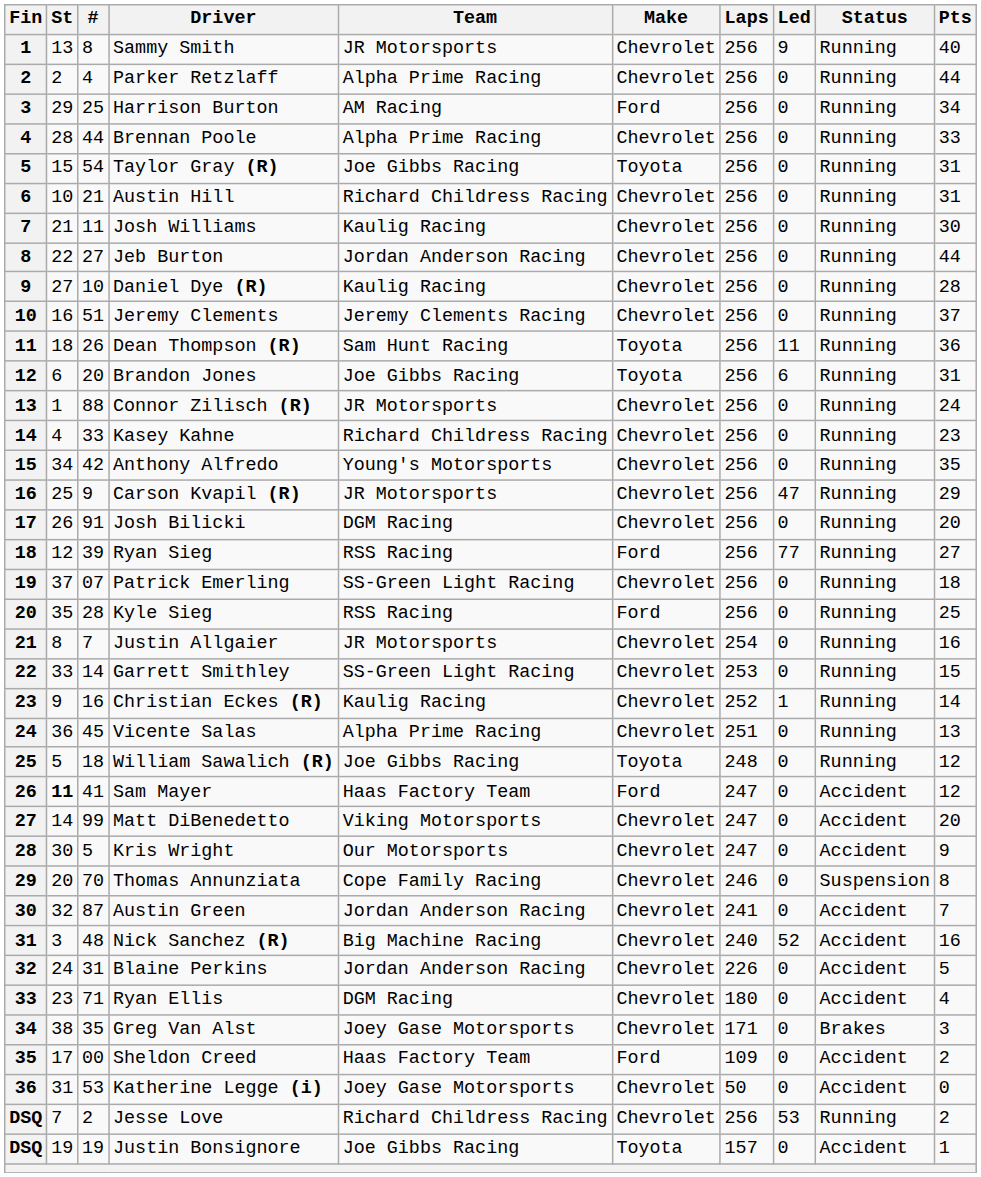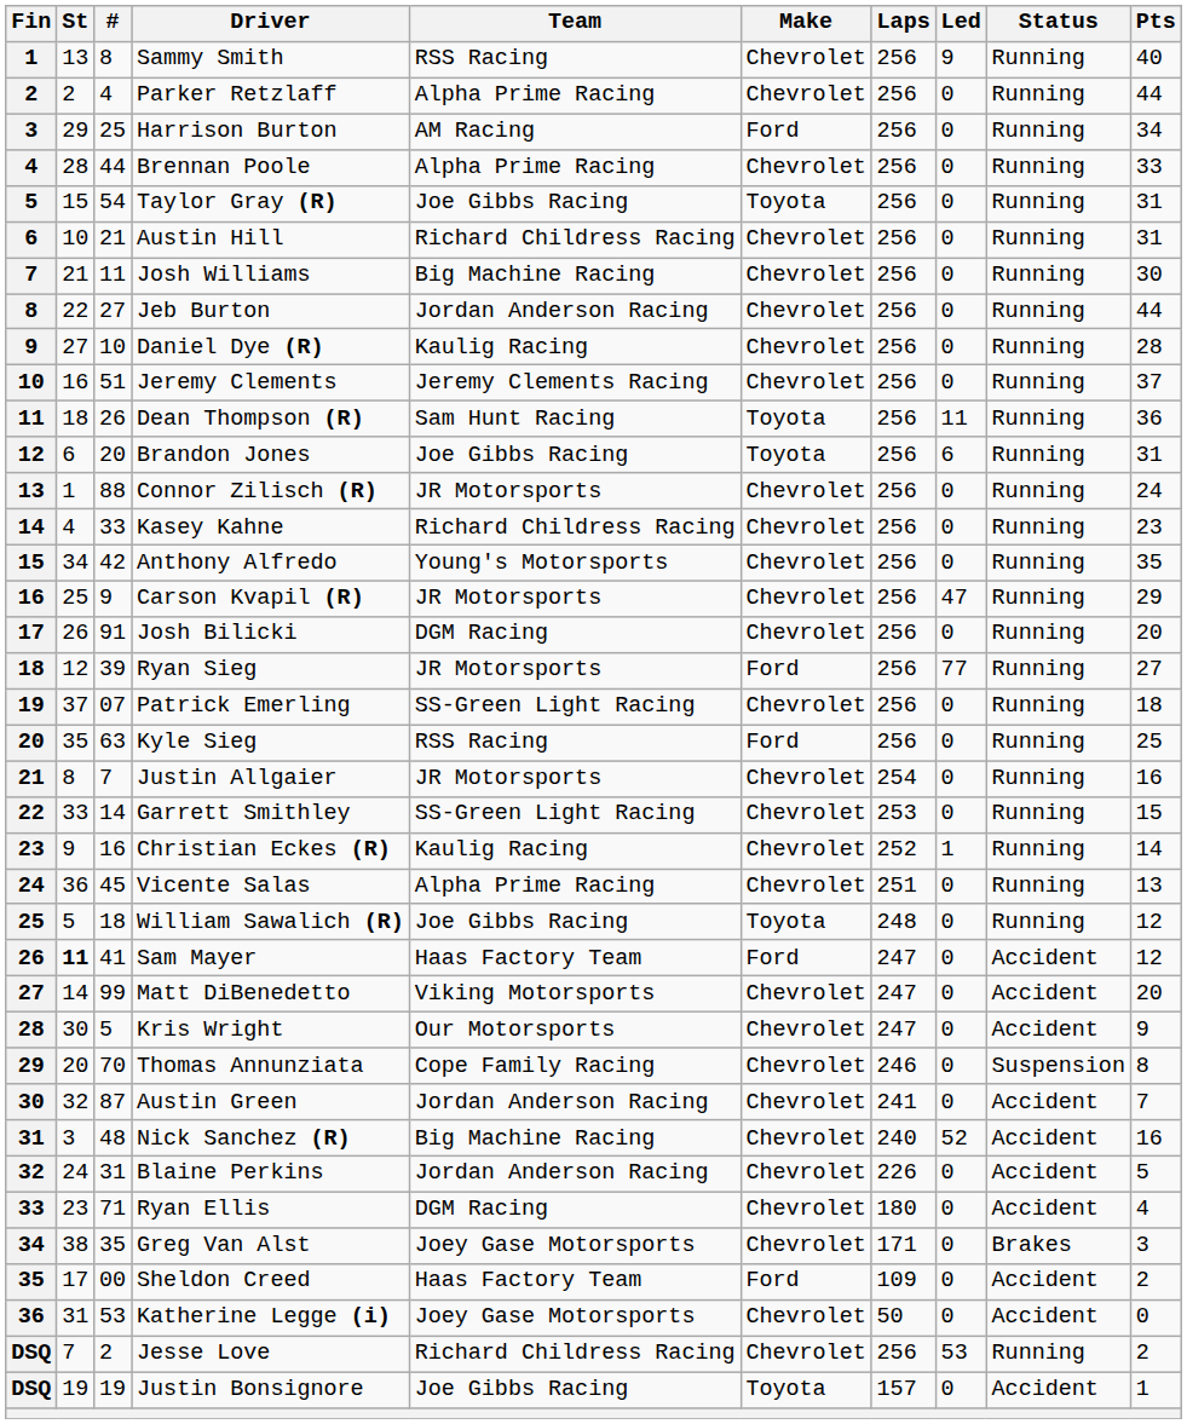 <table class="wikitable" style="font-size:95%">
 <tr>
 <th>Fin</th>
 <th>St</th>
 <th>#</th>
 <th>Driver</th>
 <th>Team</th>
 <th>Make</th>
 <th>Laps</th>
 <th>Led</th>
 <th>Status</th>
 <th>Pts</th>
 </tr>
 <tr>
 <th>1</th>
 <td>13</td>
 <td>8</td>
 <td>Sammy Smith</td>
-<td>JR Motorsports</td>
+<td>RSS Racing</td>
 <td>Chevrolet</td>
 <td>256</td>
 <td>9</td>
 <td>Running</td>
 <td>40</td>
 </tr>
 <tr>
 <th>2</th>
 <td>2</td>
 <td>4</td>
 <td>Parker Retzlaff</td>
 <td>Alpha Prime Racing</td>
 <td>Chevrolet</td>
 <td>256</td>
 <td>0</td>
 <td>Running</td>
 <td>44</td>
 </tr>
 <tr>
 <th>3</th>
 <td>29</td>
 <td>25</td>
 <td>Harrison Burton</td>
 <td>AM Racing</td>
 <td>Ford</td>
 <td>256</td>
 <td>0</td>
 <td>Running</td>
 <td>34</td>
 </tr>
 <tr>
 <th>4</th>
 <td>28</td>
 <td>44</td>
 <td>Brennan Poole</td>
 <td>Alpha Prime Racing</td>
 <td>Chevrolet</td>
 <td>256</td>
 <td>0</td>
 <td>Running</td>
 <td>33</td>
 </tr>
 <tr>
 <th>5</th>
 <td>15</td>
 <td>54</td>
 <td>Taylor Gray <strong>(R)</strong></td>
 <td>Joe Gibbs Racing</td>
 <td>Toyota</td>
 <td>256</td>
 <td>0</td>
 <td>Running</td>
 <td>31</td>
 </tr>
 <tr>
 <th>6</th>
 <td>10</td>
 <td>21</td>
 <td>Austin Hill</td>
 <td>Richard Childress Racing</td>
 <td>Chevrolet</td>
 <td>256</td>
 <td>0</td>
 <td>Running</td>
 <td>31</td>
 </tr>
 <tr>
 <th>7</th>
 <td>21</td>
 <td>11</td>
 <td>Josh Williams</td>
-<td>Kaulig Racing</td>
+<td>Big Machine Racing</td>
 <td>Chevrolet</td>
 <td>256</td>
 <td>0</td>
 <td>Running</td>
 <td>30</td>
 </tr>
 <tr>
 <th>8</th>
 <td>22</td>
 <td>27</td>
 <td>Jeb Burton</td>
 <td>Jordan Anderson Racing</td>
 <td>Chevrolet</td>
 <td>256</td>
 <td>0</td>
 <td>Running</td>
 <td>44</td>
 </tr>
 <tr>
 <th>9</th>
 <td>27</td>
 <td>10</td>
 <td>Daniel Dye <strong>(R)</strong></td>
 <td>Kaulig Racing</td>
 <td>Chevrolet</td>
 <td>256</td>
 <td>0</td>
 <td>Running</td>
 <td>28</td>
 </tr>
 <tr>
 <th>10</th>
 <td>16</td>
 <td>51</td>
 <td>Jeremy Clements</td>
 <td>Jeremy Clements Racing</td>
 <td>Chevrolet</td>
 <td>256</td>
 <td>0</td>
 <td>Running</td>
 <td>37</td>
 </tr>
 <tr>
 <th>11</th>
 <td>18</td>
 <td>26</td>
 <td>Dean Thompson <strong>(R)</strong></td>
 <td>Sam Hunt Racing</td>
 <td>Toyota</td>
 <td>256</td>
 <td>11</td>
 <td>Running</td>
 <td>36</td>
 </tr>
 <tr>
 <th>12</th>
 <td>6</td>
 <td>20</td>
 <td>Brandon Jones</td>
 <td>Joe Gibbs Racing</td>
 <td>Toyota</td>
 <td>256</td>
 <td>6</td>
 <td>Running</td>
 <td>31</td>
 </tr>
 <tr>
 <th>13</th>
 <td>1</td>
 <td>88</td>
 <td>Connor Zilisch <strong>(R)</strong></td>
 <td>JR Motorsports</td>
 <td>Chevrolet</td>
 <td>256</td>
 <td>0</td>
 <td>Running</td>
 <td>24</td>
 </tr>
 <tr>
 <th>14</th>
 <td>4</td>
 <td>33</td>
 <td>Kasey Kahne</td>
 <td>Richard Childress Racing</td>
 <td>Chevrolet</td>
 <td>256</td>
 <td>0</td>
 <td>Running</td>
 <td>23</td>
 </tr>
 <tr>
 <th>15</th>
 <td>34</td>
 <td>42</td>
 <td>Anthony Alfredo</td>
 <td>Young's Motorsports</td>
 <td>Chevrolet</td>
 <td>256</td>
 <td>0</td>
 <td>Running</td>
 <td>35</td>
 </tr>
 <tr>
 <th>16</th>
 <td>25</td>
 <td>9</td>
 <td>Carson Kvapil <strong>(R)</strong></td>
 <td>JR Motorsports</td>
 <td>Chevrolet</td>
 <td>256</td>
 <td>47</td>
 <td>Running</td>
 <td>29</td>
 </tr>
 <tr>
 <th>17</th>
 <td>26</td>
 <td>91</td>
 <td>Josh Bilicki</td>
 <td>DGM Racing</td>
 <td>Chevrolet</td>
 <td>256</td>
 <td>0</td>
 <td>Running</td>
 <td>20</td>
 </tr>
 <tr>
 <th>18</th>
 <td>12</td>
 <td>39</td>
 <td>Ryan Sieg</td>
-<td>RSS Racing</td>
+<td>JR Motorsports</td>
 <td>Ford</td>
 <td>256</td>
 <td>77</td>
 <td>Running</td>
 <td>27</td>
 </tr>
 <tr>
 <th>19</th>
 <td>37</td>
 <td>07</td>
 <td>Patrick Emerling</td>
 <td>SS-Green Light Racing</td>
 <td>Chevrolet</td>
 <td>256</td>
 <td>0</td>
 <td>Running</td>
 <td>18</td>
 </tr>
 <tr>
 <th>20</th>
 <td>35</td>
-<td>28</td>
+<td>63</td>
 <td>Kyle Sieg</td>
 <td>RSS Racing</td>
 <td>Ford</td>
 <td>256</td>
 <td>0</td>
 <td>Running</td>
 <td>25</td>
 </tr>
 <tr>
 <th>21</th>
 <td>8</td>
 <td>7</td>
 <td>Justin Allgaier</td>
 <td>JR Motorsports</td>
 <td>Chevrolet</td>
 <td>254</td>
 <td>0</td>
 <td>Running</td>
 <td>16</td>
 </tr>
 <tr>
 <th>22</th>
 <td>33</td>
 <td>14</td>
 <td>Garrett Smithley</td>
 <td>SS-Green Light Racing</td>
 <td>Chevrolet</td>
 <td>253</td>
 <td>0</td>
 <td>Running</td>
 <td>15</td>
 </tr>
 <tr>
 <th>23</th>
 <td>9</td>
 <td>16</td>
 <td>Christian Eckes <strong>(R)</strong></td>
 <td>Kaulig Racing</td>
 <td>Chevrolet</td>
 <td>252</td>
 <td>1</td>
 <td>Running</td>
 <td>14</td>
 </tr>
 <tr>
 <th>24</th>
 <td>36</td>
 <td>45</td>
 <td>Vicente Salas</td>
 <td>Alpha Prime Racing</td>
 <td>Chevrolet</td>
 <td>251</td>
 <td>0</td>
 <td>Running</td>
 <td>13</td>
 </tr>
 <tr>
 <th>25</th>
 <td>5</td>
 <td>18</td>
 <td>William Sawalich <strong>(R)</strong></td>
 <td>Joe Gibbs Racing</td>
 <td>Toyota</td>
 <td>248</td>
 <td>0</td>
 <td>Running</td>
 <td>12</td>
 </tr>
 <tr>
 <th>26</th>
 <td><strong>11</strong></td>
 <td>41</td>
 <td>Sam Mayer</td>
 <td>Haas Factory Team</td>
 <td>Ford</td>
 <td>247</td>
 <td>0</td>
 <td>Accident</td>
 <td>12</td>
 </tr>
 <tr>
 <th>27</th>
 <td>14</td>
 <td>99</td>
 <td>Matt DiBenedetto</td>
 <td>Viking Motorsports</td>
 <td>Chevrolet</td>
 <td>247</td>
 <td>0</td>
 <td>Accident</td>
 <td>20</td>
 </tr>
 <tr>
 <th>28</th>
 <td>30</td>
 <td>5</td>
 <td>Kris Wright</td>
 <td>Our Motorsports</td>
 <td>Chevrolet</td>
 <td>247</td>
 <td>0</td>
 <td>Accident</td>
 <td>9</td>
 </tr>
 <tr>
 <th>29</th>
 <td>20</td>
 <td>70</td>
 <td>Thomas Annunziata</td>
 <td>Cope Family Racing</td>
 <td>Chevrolet</td>
 <td>246</td>
 <td>0</td>
 <td>Suspension</td>
 <td>8</td>
 </tr>
 <tr>
 <th>30</th>
 <td>32</td>
 <td>87</td>
 <td>Austin Green</td>
 <td>Jordan Anderson Racing</td>
 <td>Chevrolet</td>
 <td>241</td>
 <td>0</td>
 <td>Accident</td>
 <td>7</td>
 </tr>
 <tr>
 <th>31</th>
 <td>3</td>
 <td>48</td>
 <td>Nick Sanchez <strong>(R)</strong></td>
 <td>Big Machine Racing</td>
 <td>Chevrolet</td>
 <td>240</td>
 <td>52</td>
 <td>Accident</td>
 <td>16</td>
 </tr>
 <tr>
 <th>32</th>
 <td>24</td>
 <td>31</td>
 <td>Blaine Perkins</td>
 <td>Jordan Anderson Racing</td>
 <td>Chevrolet</td>
 <td>226</td>
 <td>0</td>
 <td>Accident</td>
 <td>5</td>
 </tr>
 <tr>
 <th>33</th>
 <td>23</td>
 <td>71</td>
 <td>Ryan Ellis</td>
 <td>DGM Racing</td>
 <td>Chevrolet</td>
 <td>180</td>
 <td>0</td>
 <td>Accident</td>
 <td>4</td>
 </tr>
 <tr>
 <th>34</th>
 <td>38</td>
 <td>35</td>
 <td>Greg Van Alst</td>
 <td>Joey Gase Motorsports</td>
 <td>Chevrolet</td>
 <td>171</td>
 <td>0</td>
 <td>Brakes</td>
 <td>3</td>
 </tr>
 <tr>
 <th>35</th>
 <td>17</td>
 <td>00</td>
 <td>Sheldon Creed</td>
 <td>Haas Factory Team</td>
 <td>Ford</td>
 <td>109</td>
 <td>0</td>
 <td>Accident</td>
 <td>2</td>
 </tr>
 <tr>
 <th>36</th>
 <td>31</td>
 <td>53</td>
 <td>Katherine Legge <strong>(i)</strong></td>
 <td>Joey Gase Motorsports</td>
 <td>Chevrolet</td>
 <td>50</td>
 <td>0</td>
 <td>Accident</td>
 <td>0</td>
 </tr>
 <tr>
 <th>DSQ</th>
 <td>7</td>
 <td>2</td>
 <td>Jesse Love</td>
 <td>Richard Childress Racing</td>
 <td>Chevrolet</td>
 <td>256</td>
 <td>53</td>
 <td>Running</td>
 <td>2</td>
 </tr>
 <tr>
 <th>DSQ</th>
 <td>19</td>
 <td>19</td>
 <td>Justin Bonsignore</td>
 <td>Joe Gibbs Racing</td>
 <td>Toyota</td>
 <td>157</td>
 <td>0</td>
 <td>Accident</td>
 <td>1</td>
 </tr>
 <tr>
 <th colspan="10"></th>
 </tr>
 </table>
